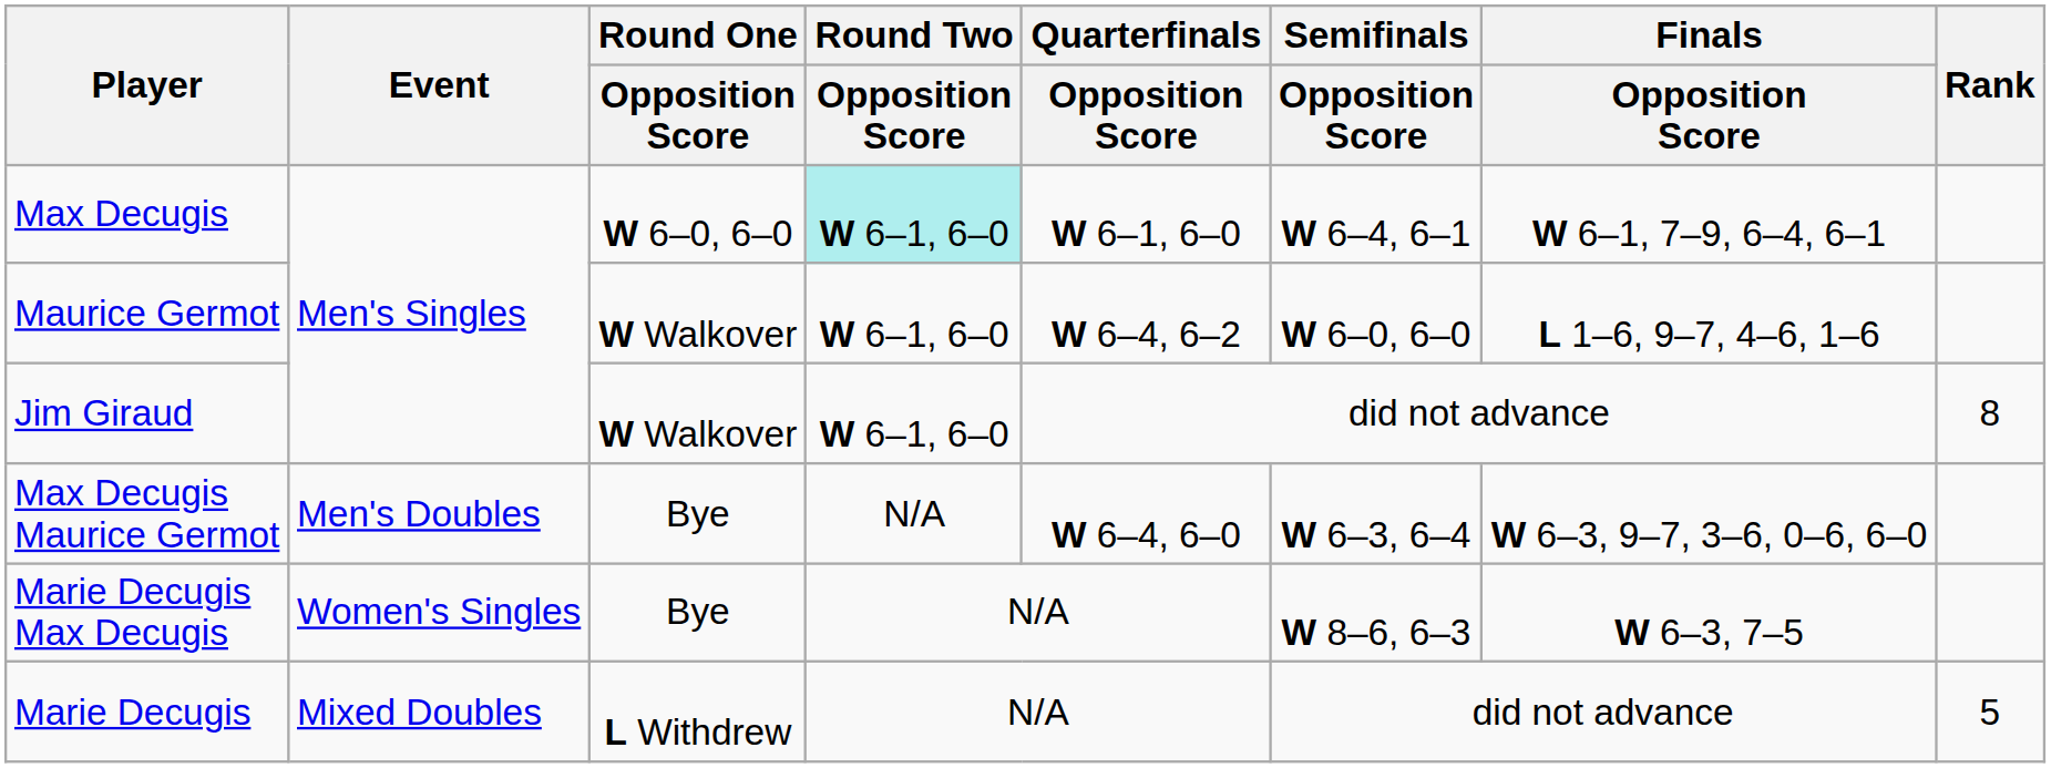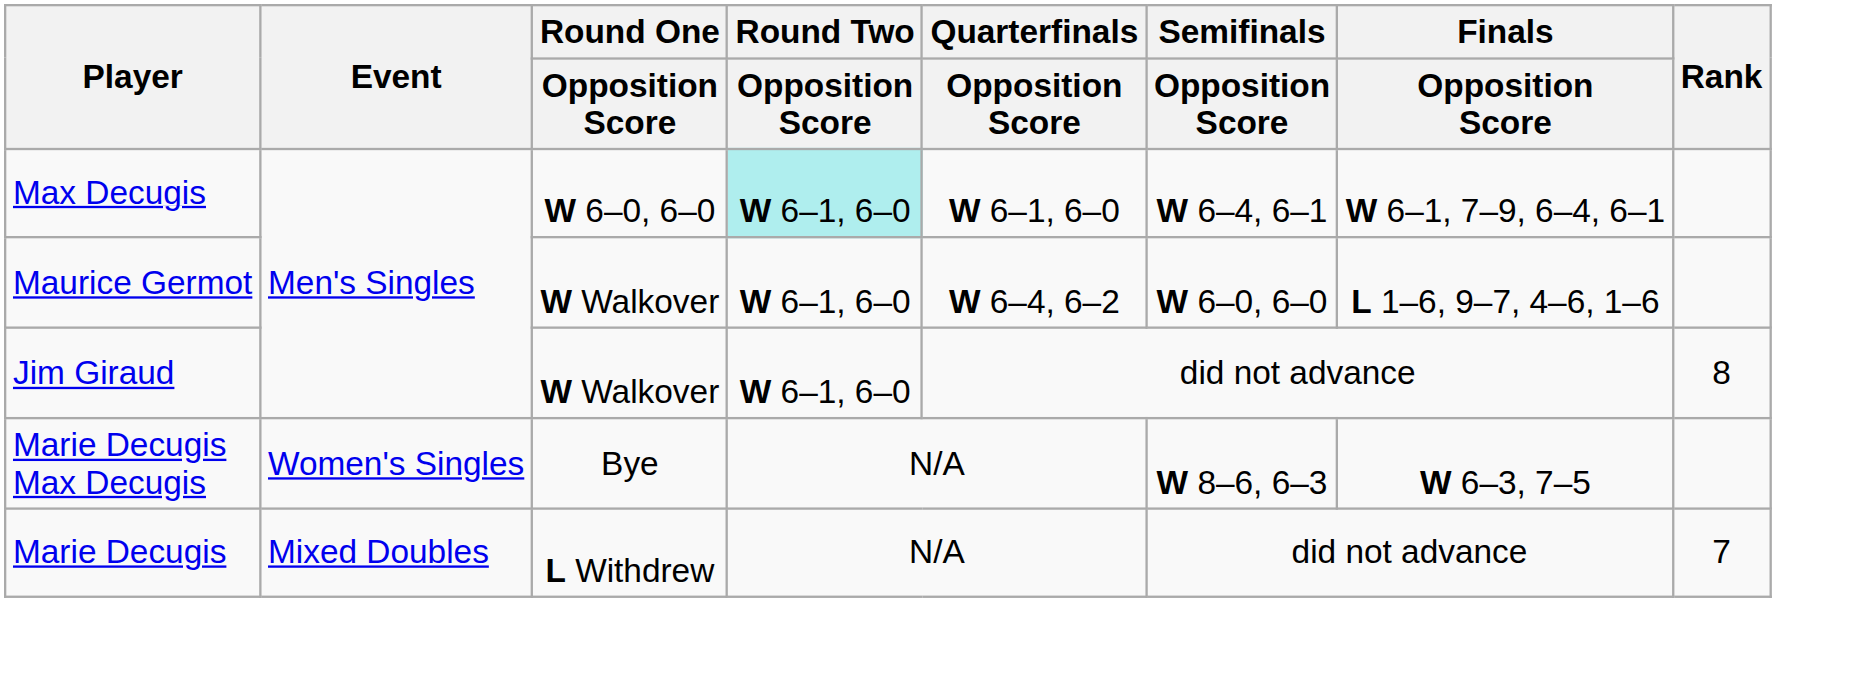 <table class=wikitable style="font-size:90%">
 <tr>
 <th rowspan="2">Player</th>
 <th rowspan="2">Event</th>
 <th>Round One</th>
 <th>Round Two</th>
 <th>Quarterfinals</th>
 <th>Semifinals</th>
 <th>Finals</th>
 <th rowspan=2>Rank</th>
 </tr>
 <tr>
 <th>Opposition<br>Score</th>
 <th>Opposition<br>Score</th>
 <th>Opposition<br>Score</th>
 <th>Opposition<br>Score</th>
 <th>Opposition<br>Score</th>
 </tr>
 <tr>
 <td><a href='#'>Max Decugis</a></td>
 <td rowspan=3><a href='#'>Men's Singles</a></td>
 <td align=center> <br> <strong>W</strong> 6–0, 6–0</td>
 <td align=center style="background: paleturquoise;"> <br> <strong>W</strong> 6–1, 6–0</td>
 <td align=center> <br> <strong>W</strong> 6–1, 6–0</td>
 <td align=center> <br> <strong>W</strong> 6–4, 6–1</td>
 <td align=center> <br> <strong>W</strong> 6–1, 7–9, 6–4, 6–1</td>
 <td align=center></td>
 </tr>
 <tr>
 <td><a href='#'>Maurice Germot</a></td>
 <td align=center> <br> <strong>W</strong> Walkover</td>
 <td align=center> <br> <strong>W</strong> 6–1, 6–0</td>
 <td align=center> <br> <strong>W</strong> 6–4, 6–2</td>
 <td align=center> <br> <strong>W</strong> 6–0, 6–0</td>
 <td align=center> <br> <strong>L</strong> 1–6, 9–7, 4–6, 1–6</td>
 <td align=center></td>
 </tr>
 <tr>
 <td><a href='#'>Jim Giraud</a></td>
 <td align=center> <br> <strong>W</strong> Walkover</td>
 <td align=center> <br> <strong>W</strong> 6–1, 6–0</td>
 <td align=center colspan=3>did not advance</td>
 <td align=center>8</td>
 </tr>
 <tr>
-<td><a href='#'>Max Decugis</a><br><a href='#'>Maurice Germot</a></td>
-<td><a href='#'>Men's Doubles</a></td>
-<td align=center>Bye</td>
-<td align=center>N/A</td>
-<td align=center> <br> <strong>W</strong> 6–4, 6–0</td>
-<td align=center> <br> <strong>W</strong> 6–3, 6–4</td>
-<td align=center> <br> <strong>W</strong> 6–3, 9–7, 3–6, 0–6, 6–0</td>
-<td align=center></td>
-</tr>
-<tr>
 <td><a href='#'>Marie Decugis</a><br><a href='#'>Max Decugis</a></td>
 <td><a href='#'>Women's Singles</a></td>
 <td align=center>Bye</td>
 <td align=center colspan=2>N/A</td>
 <td align=center> <br> <strong>W</strong> 8–6, 6–3</td>
 <td align=center> <br> <strong>W</strong> 6–3, 7–5</td>
 <td align=center></td>
 </tr>
 <tr>
 <td><a href='#'>Marie Decugis</a></td>
 <td><a href='#'>Mixed Doubles</a></td>
 <td align=center> <br> <strong>L</strong> Withdrew</td>
 <td align=center colspan=2>N/A</td>
 <td align=center colspan=2>did not advance</td>
-<td align=center>5</td>
+<td align=center>7</td>
 </tr>
 </table>
